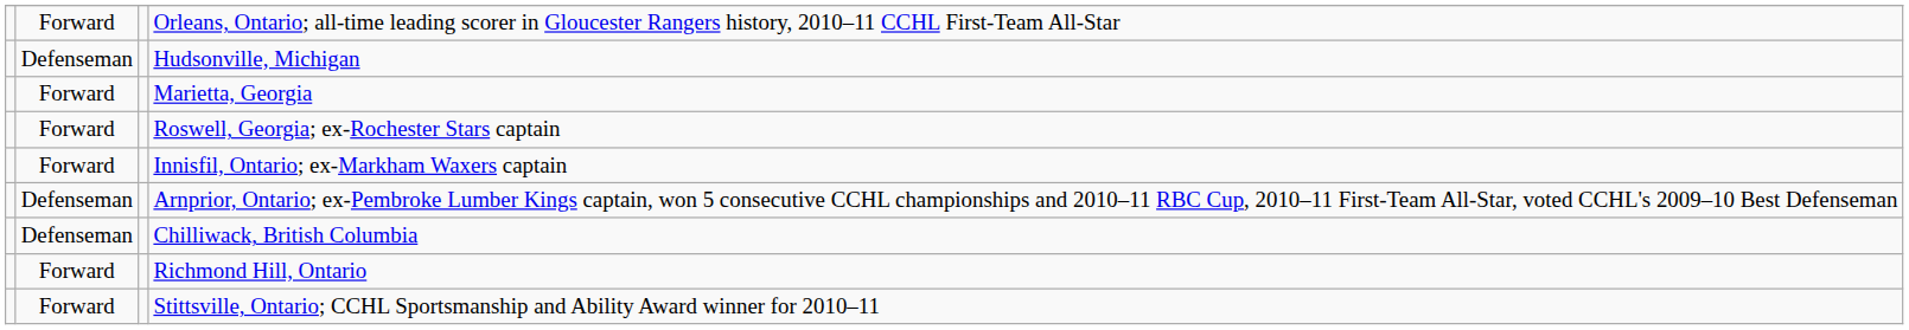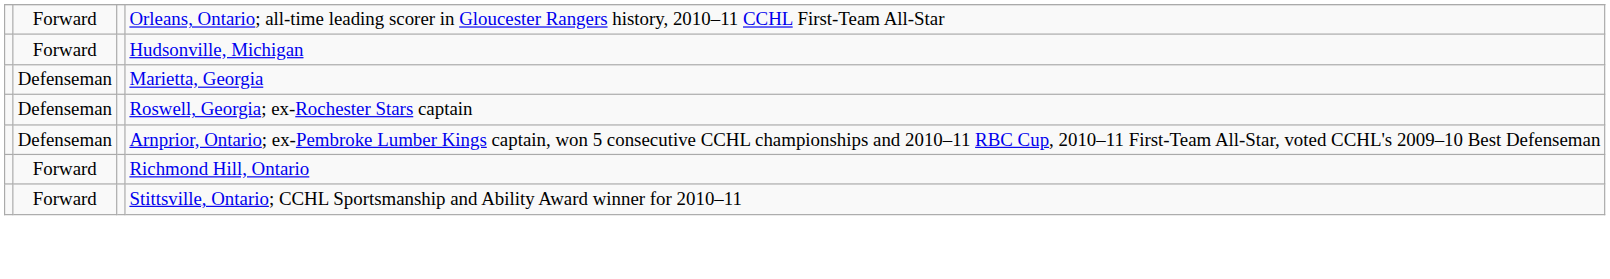 <table class="wikitable sortable" style="text-align:center;">
 <tr>
 </tr>
 <tr>
 <td></td>
 <td>Forward</td>
 <td></td>
 <td align=left><a href='#'>Orleans, Ontario</a>; all-time leading scorer in <a href='#'>Gloucester Rangers</a> history, 2010–11 <a href='#'>CCHL</a> First-Team All-Star</td>
 </tr>
 <tr>
 <td></td>
-<td>Defenseman</td>
+<td>Forward</td>
 <td style=white-space:nowrap></td>
 <td align=left><a href='#'>Hudsonville, Michigan</a></td>
 </tr>
 <tr>
 <td></td>
-<td>Forward</td>
+<td>Defenseman</td>
 <td></td>
 <td align=left><a href='#'>Marietta, Georgia</a></td>
 </tr>
 <tr>
 <td></td>
-<td>Forward</td>
+<td>Defenseman</td>
 <td></td>
 <td align=left><a href='#'>Roswell, Georgia</a>; ex-<a href='#'>Rochester Stars</a> captain</td>
-</tr>
-<tr>
-<td></td>
-<td>Forward</td>
-<td></td>
-<td align=left><a href='#'>Innisfil, Ontario</a>; ex-<a href='#'>Markham Waxers</a> captain</td>
 </tr>
 <tr>
 <td></td>
 <td>Defenseman</td>
 <td></td>
 <td align=left><a href='#'>Arnprior, Ontario</a>; ex-<a href='#'>Pembroke Lumber Kings</a> captain, won 5 consecutive CCHL championships and 2010–11 <a href='#'>RBC Cup</a>, 2010–11 First-Team All-Star, voted CCHL's 2009–10 Best Defenseman</td>
-</tr>
-<tr>
-<td style=white-space:nowrap></td>
-<td>Defenseman</td>
-<td></td>
-<td align=left><a href='#'>Chilliwack, British Columbia</a></td>
 </tr>
 <tr>
 <td></td>
 <td>Forward</td>
 <td></td>
 <td align=left><a href='#'>Richmond Hill, Ontario</a></td>
 </tr>
 <tr>
 <td></td>
 <td>Forward</td>
 <td></td>
 <td align=left><a href='#'>Stittsville, Ontario</a>; CCHL Sportsmanship and Ability Award winner for 2010–11</td>
 </tr>
 </table>
